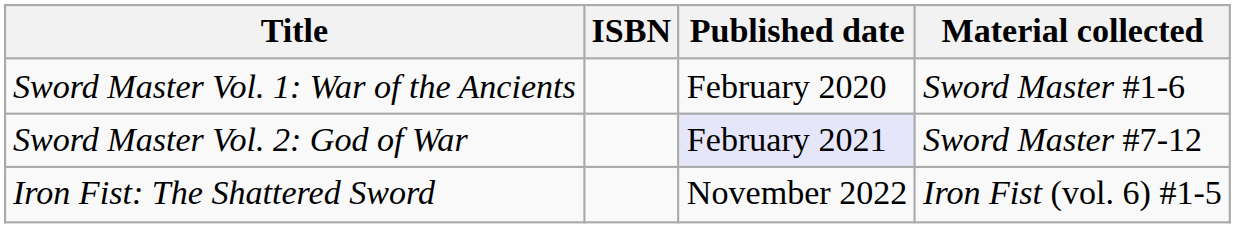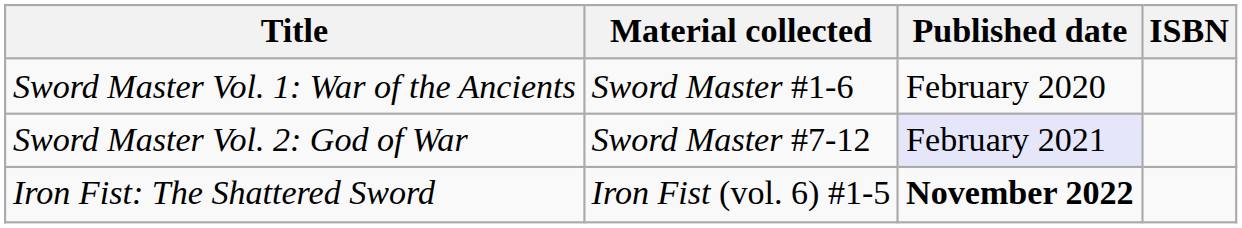 <table class="wikitable">
 <tr>
 <th>Title</th>
+<th>Material collected</th>
+<th>Published date</th>
 <th>ISBN</th>
-<th>Published date</th>
-<th>Material collected</th>
 </tr>
 <tr>
 <td><em>Sword Master Vol. 1: War of the Ancients</em></td>
+<td><em>Sword Master</em> #1-6</td>
+<td>February 2020</td>
 <td></td>
-<td>February 2020</td>
-<td><em>Sword Master</em> #1-6</td>
 </tr>
 <tr>
 <td><em>Sword Master Vol. 2: God of War</em></td>
+<td><em>Sword Master</em> #7-12</td>
+<td style="background: lavender;">February 2021</td>
 <td></td>
-<td style="background: lavender;">February 2021</td>
-<td><em>Sword Master</em> #7-12</td>
 </tr>
 <tr>
 <td><em>Iron Fist: The Shattered Sword</em></td>
+<td><em>Iron Fist</em> (vol. 6) #1-5</td>
+<td><strong>November 2022</strong></td>
 <td></td>
-<td>November 2022</td>
-<td><em>Iron Fist</em> (vol. 6) #1-5</td>
 </tr>
 </table>
